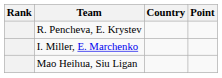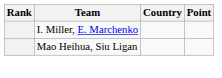 <table class="wikitable sortable">
 <tr>
 <th>Rank</th>
 <th>Team</th>
 <th>Country</th>
 <th>Point</th>
-</tr>
-<tr>
-<th></th>
-<td>R. Pencheva, E. Krystev</td>
-<td></td>
-<td></td>
 </tr>
 <tr>
 <th></th>
 <td>I. Miller, <a href='#'>E. Marchenko</a></td>
 <td></td>
 <td></td>
 </tr>
 <tr>
 <th></th>
 <td>Mao Heihua, Siu Ligan</td>
 <td></td>
 <td></td>
 </tr>
 </table>
